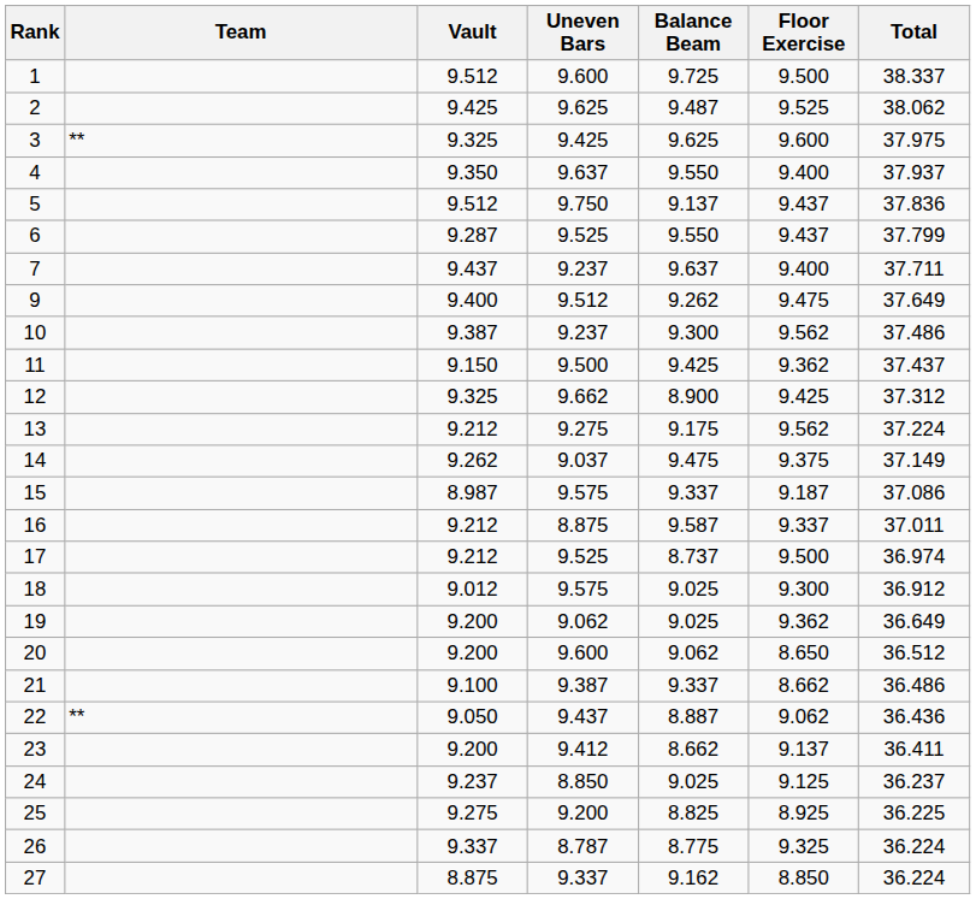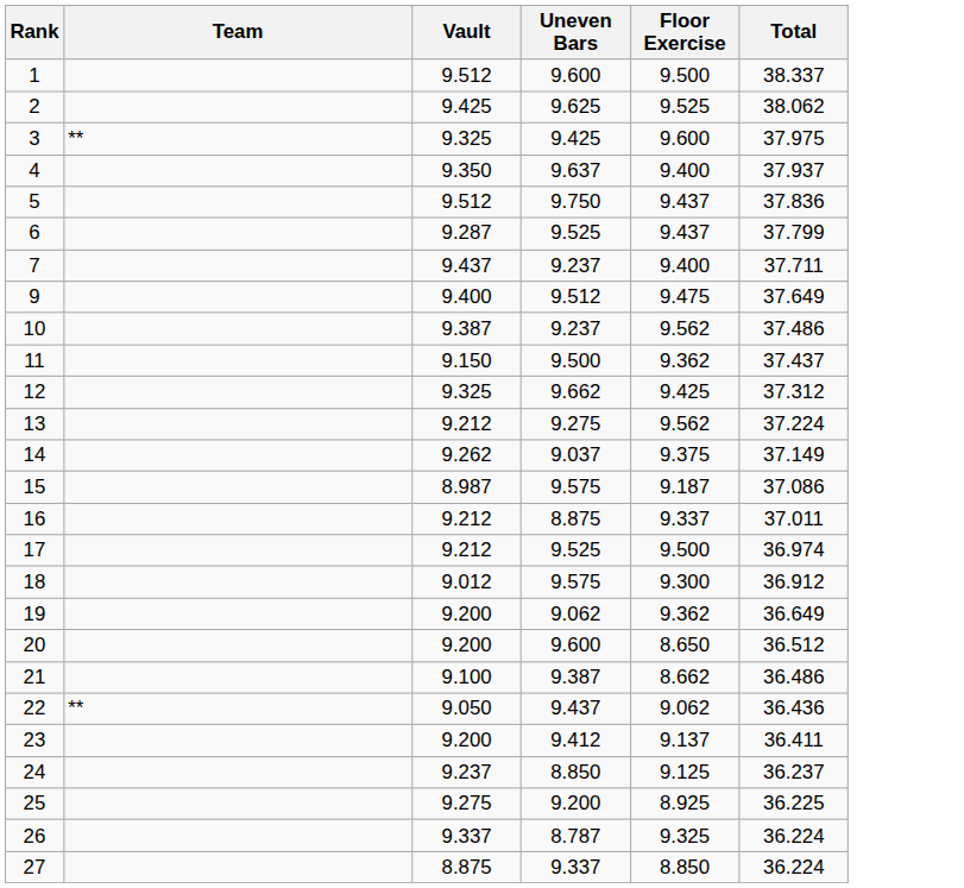 <table class="wikitable" style="text-align:center">
 <tr>
 <th>Rank</th>
 <th style="width:17em">Team</th>
 <th style="width:5em">Vault</th>
 <th style="width:5em">Uneven<br>Bars</th>
-<th style="width:5em">Balance<br>Beam</th>
 <th style="width:5em">Floor<br>Exercise</th>
 <th style="width:5em">Total</th>
 </tr>
 <tr>
 <td>1</td>
 <td align=left></td>
 <td>9.512</td>
 <td>9.600</td>
-<td>9.725</td>
 <td>9.500</td>
 <td>38.337</td>
 </tr>
 <tr>
 <td>2</td>
 <td align=left></td>
 <td>9.425</td>
 <td>9.625</td>
-<td>9.487</td>
 <td>9.525</td>
 <td>38.062</td>
 </tr>
 <tr>
 <td>3</td>
 <td align=left>**</td>
 <td>9.325</td>
 <td>9.425</td>
-<td>9.625</td>
 <td>9.600</td>
 <td>37.975</td>
 </tr>
 <tr>
 <td>4</td>
 <td align=left></td>
 <td>9.350</td>
 <td>9.637</td>
-<td>9.550</td>
 <td>9.400</td>
 <td>37.937</td>
 </tr>
 <tr>
 <td>5</td>
 <td align=left></td>
 <td>9.512</td>
 <td>9.750</td>
-<td>9.137</td>
 <td>9.437</td>
 <td>37.836</td>
 </tr>
 <tr>
 <td>6</td>
 <td align=left></td>
 <td>9.287</td>
 <td>9.525</td>
-<td>9.550</td>
 <td>9.437</td>
 <td>37.799</td>
 </tr>
 <tr>
 <td>7</td>
 <td align=left></td>
 <td>9.437</td>
 <td>9.237</td>
-<td>9.637</td>
 <td>9.400</td>
 <td>37.711</td>
 </tr>
 <tr>
 <td>9</td>
 <td align=left></td>
 <td>9.400</td>
 <td>9.512</td>
-<td>9.262</td>
 <td>9.475</td>
 <td>37.649</td>
 </tr>
 <tr>
 <td>10</td>
 <td align=left></td>
 <td>9.387</td>
 <td>9.237</td>
-<td>9.300</td>
 <td>9.562</td>
 <td>37.486</td>
 </tr>
 <tr>
 <td>11</td>
 <td align=left></td>
 <td>9.150</td>
 <td>9.500</td>
-<td>9.425</td>
 <td>9.362</td>
 <td>37.437</td>
 </tr>
 <tr>
 <td>12</td>
 <td align=left></td>
 <td>9.325</td>
 <td>9.662</td>
-<td>8.900</td>
 <td>9.425</td>
 <td>37.312</td>
 </tr>
 <tr>
 <td>13</td>
 <td align=left></td>
 <td>9.212</td>
 <td>9.275</td>
-<td>9.175</td>
 <td>9.562</td>
 <td>37.224</td>
 </tr>
 <tr>
 <td>14</td>
 <td align=left></td>
 <td>9.262</td>
 <td>9.037</td>
-<td>9.475</td>
 <td>9.375</td>
 <td>37.149</td>
 </tr>
 <tr>
 <td>15</td>
 <td align=left></td>
 <td>8.987</td>
 <td>9.575</td>
-<td>9.337</td>
 <td>9.187</td>
 <td>37.086</td>
 </tr>
 <tr>
 <td>16</td>
 <td align=left></td>
 <td>9.212</td>
 <td>8.875</td>
-<td>9.587</td>
 <td>9.337</td>
 <td>37.011</td>
 </tr>
 <tr>
 <td>17</td>
 <td align=left></td>
 <td>9.212</td>
 <td>9.525</td>
-<td>8.737</td>
 <td>9.500</td>
 <td>36.974</td>
 </tr>
 <tr>
 <td>18</td>
 <td align=left></td>
 <td>9.012</td>
 <td>9.575</td>
-<td>9.025</td>
 <td>9.300</td>
 <td>36.912</td>
 </tr>
 <tr>
 <td>19</td>
 <td align=left></td>
 <td>9.200</td>
 <td>9.062</td>
-<td>9.025</td>
 <td>9.362</td>
 <td>36.649</td>
 </tr>
 <tr>
 <td>20</td>
 <td align=left></td>
 <td>9.200</td>
 <td>9.600</td>
-<td>9.062</td>
 <td>8.650</td>
 <td>36.512</td>
 </tr>
 <tr>
 <td>21</td>
 <td align=left></td>
 <td>9.100</td>
 <td>9.387</td>
-<td>9.337</td>
 <td>8.662</td>
 <td>36.486</td>
 </tr>
 <tr>
 <td>22</td>
 <td align=left>**</td>
 <td>9.050</td>
 <td>9.437</td>
-<td>8.887</td>
 <td>9.062</td>
 <td>36.436</td>
 </tr>
 <tr>
 <td>23</td>
 <td align=left></td>
 <td>9.200</td>
 <td>9.412</td>
-<td>8.662</td>
 <td>9.137</td>
 <td>36.411</td>
 </tr>
 <tr>
 <td>24</td>
 <td align=left></td>
 <td>9.237</td>
 <td>8.850</td>
-<td>9.025</td>
 <td>9.125</td>
 <td>36.237</td>
 </tr>
 <tr>
 <td>25</td>
 <td align=left></td>
 <td>9.275</td>
 <td>9.200</td>
-<td>8.825</td>
 <td>8.925</td>
 <td>36.225</td>
 </tr>
 <tr>
 <td>26</td>
 <td align=left></td>
 <td>9.337</td>
 <td>8.787</td>
-<td>8.775</td>
 <td>9.325</td>
 <td>36.224</td>
 </tr>
 <tr>
 <td>27</td>
 <td align=left></td>
 <td>8.875</td>
 <td>9.337</td>
-<td>9.162</td>
 <td>8.850</td>
 <td>36.224</td>
 </tr>
 </table>
